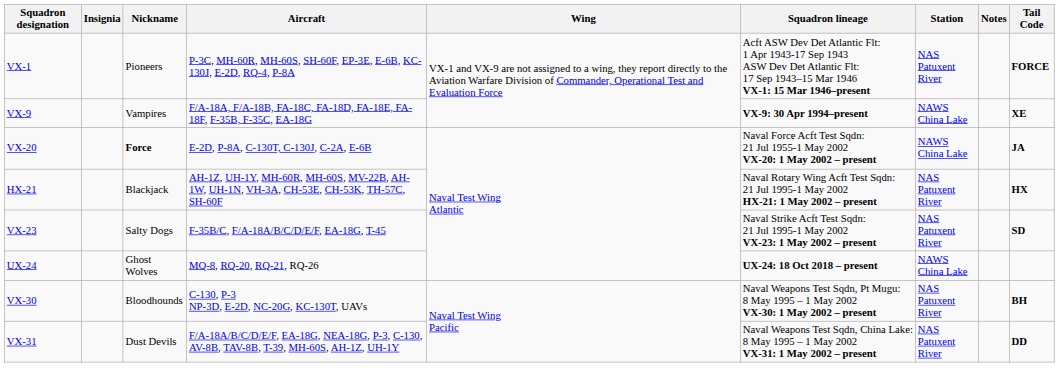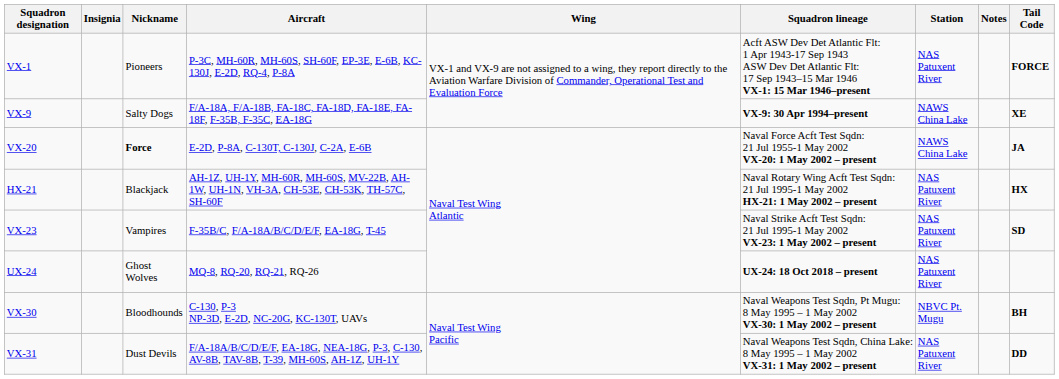 <table class="wikitable sortable">
 <tr>
 <th>Squadron designation</th>
 <th>Insignia</th>
 <th>Nickname</th>
 <th>Aircraft</th>
 <th>Wing</th>
 <th>Squadron lineage</th>
 <th>Station</th>
 <th>Notes</th>
 <th>Tail Code</th>
 </tr>
 <tr>
 <td><a href='#'>VX-1</a></td>
 <td></td>
 <td>Pioneers</td>
 <td><a href='#'>P-3C</a>, <a href='#'>MH-60R</a>, <a href='#'>MH-60S</a>, <a href='#'>SH-60F</a>, <a href='#'>EP-3E</a>, <a href='#'>E-6B</a>, <a href='#'>KC-130J</a>, <a href='#'>E-2D</a>, <a href='#'>RQ-4</a>, <a href='#'>P-8A</a></td>
 <td rowspan="2">VX-1 and VX-9 are not assigned to a wing, they report directly to the Aviation Warfare Division of <a href='#'>Commander, Operational Test and Evaluation Force</a></td>
 <td>Acft ASW Dev Det Atlantic Flt:<br>1 Apr 1943-17 Sep 1943<br>ASW Dev Det Atlantic Flt:<br>17 Sep 1943–15 Mar 1946<br><strong>VX-1: 15 Mar 1946–present</strong></td>
 <td><a href='#'>NAS Patuxent River</a></td>
 <td></td>
 <td><strong>FORCE</strong></td>
 </tr>
 <tr>
 <td><a href='#'>VX-9</a></td>
 <td></td>
-<td>Vampires</td>
+<td>Salty Dogs</td>
 <td><a href='#'>F/A-18A, F/A-18B, FA-18C, FA-18D, FA-18E, FA-18F</a>, <a href='#'>F-35B, F-35C</a>, <a href='#'>EA-18G</a></td>
 <td><strong>VX-9: 30 Apr 1994–present</strong></td>
 <td><a href='#'>NAWS China Lake</a></td>
 <td></td>
 <td><strong>XE</strong></td>
 </tr>
 <tr>
 <td><a href='#'>VX-20</a></td>
 <td></td>
 <td><strong>Force</strong></td>
 <td><a href='#'>E-2D</a>, <a href='#'>P-8A</a>, <a href='#'>C-130T, C-130J</a>, <a href='#'>C-2A</a>, <a href='#'>E-6B</a></td>
 <td rowspan="4"><a href='#'>Naval Test Wing<br>Atlantic</a></td>
 <td>Naval Force Acft Test Sqdn:<br>21 Jul 1955-1 May 2002<br><strong>VX-20: 1 May 2002 – present</strong></td>
 <td><a href='#'>NAWS China Lake</a></td>
 <td></td>
 <td><strong>JA</strong></td>
 </tr>
 <tr>
 <td><a href='#'>HX-21</a></td>
 <td></td>
 <td>Blackjack</td>
 <td><a href='#'>AH-1Z</a>, <a href='#'>UH-1Y</a>, <a href='#'>MH-60R</a>, <a href='#'>MH-60S</a>, <a href='#'>MV-22B</a>, <a href='#'>AH-1W</a>, <a href='#'>UH-1N</a>, <a href='#'>VH-3A</a>, <a href='#'>CH-53E</a>, <a href='#'>CH-53K</a>, <a href='#'>TH-57C</a>, <a href='#'>SH-60F</a></td>
 <td>Naval Rotary Wing Acft Test Sqdn:<br>21 Jul 1995-1 May 2002<br><strong>HX-21: 1 May 2002 – present</strong></td>
 <td><a href='#'>NAS Patuxent River</a></td>
 <td></td>
 <td><strong>HX</strong></td>
 </tr>
 <tr>
 <td><a href='#'>VX-23</a></td>
 <td></td>
-<td>Salty Dogs</td>
+<td>Vampires</td>
 <td><a href='#'>F-35B/C</a>, <a href='#'>F/A-18A/B/C/D/E/F</a>, <a href='#'>EA-18G</a>, <a href='#'>T-45</a></td>
 <td>Naval Strike Acft Test Sqdn:<br>21 Jul 1995-1 May 2002<br><strong>VX-23: 1 May 2002 – present</strong></td>
 <td><a href='#'>NAS Patuxent River</a></td>
 <td></td>
 <td><strong>SD</strong></td>
 </tr>
 <tr>
 <td><a href='#'>UX-24</a></td>
 <td></td>
 <td>Ghost Wolves</td>
 <td><a href='#'>MQ-8</a>, <a href='#'>RQ-20</a>, <a href='#'>RQ-21</a>, RQ-26</td>
 <td><strong>UX-24: 18 Oct 2018 – present</strong></td>
-<td><a href='#'>NAWS China Lake</a></td>
+<td><a href='#'>NAS Patuxent River</a></td>
 <td></td>
 <td></td>
 </tr>
 <tr>
 <td><a href='#'>VX-30</a></td>
 <td></td>
 <td>Bloodhounds</td>
 <td><a href='#'>C-130</a>, <a href='#'>P-3<br>NP-3D</a>, <a href='#'>E-2D</a>, <a href='#'>NC-20G</a>, <a href='#'>KC-130T</a>, UAVs</td>
 <td rowspan="2" style="white-space: nowrap;"><a href='#'>Naval Test Wing<br>Pacific</a></td>
 <td>Naval Weapons Test Sqdn, Pt Mugu:<br>8 May 1995 – 1 May 2002<br><strong>VX-30: 1 May 2002 – present</strong></td>
-<td><a href='#'>NAS Patuxent River</a></td>
+<td><a href='#'>NBVC Pt. Mugu</a></td>
 <td></td>
 <td><strong>BH</strong></td>
 </tr>
 <tr>
 <td><a href='#'>VX-31</a></td>
 <td></td>
 <td>Dust Devils</td>
 <td><a href='#'>F/A-18A/B/C/D/E/F</a>, <a href='#'>EA-18G</a>, <a href='#'>NEA-18G</a>, <a href='#'>P-3</a>, <a href='#'>C-130</a>, <a href='#'>AV-8B</a>, <a href='#'>TAV-8B</a>, <a href='#'>T-39</a>, <a href='#'>MH-60S</a>, <a href='#'>AH-1Z</a>, <a href='#'>UH-1Y</a></td>
 <td style="white-space: nowrap;">Naval Weapons Test Sqdn, China Lake:<br>8 May 1995 – 1 May 2002<br><strong>VX-31: 1 May 2002 – present</strong></td>
 <td><a href='#'>NAS Patuxent River</a></td>
 <td></td>
 <td><strong>DD</strong></td>
 </tr>
 </table>
